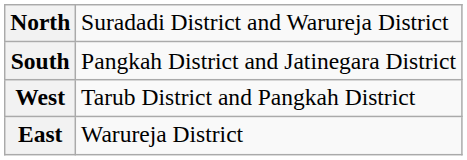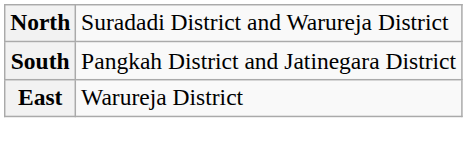 <table class="wikitable sortable">
 <tr>
 <th>North</th>
 <td>Suradadi District and Warureja District</td>
 </tr>
 <tr>
 <th>South</th>
 <td>Pangkah District and Jatinegara District</td>
 </tr>
 <tr>
-<th>West</th>
-<td>Tarub District and Pangkah District</td>
-</tr>
-<tr>
 <th>East</th>
 <td>Warureja District</td>
 </tr>
 </table>
